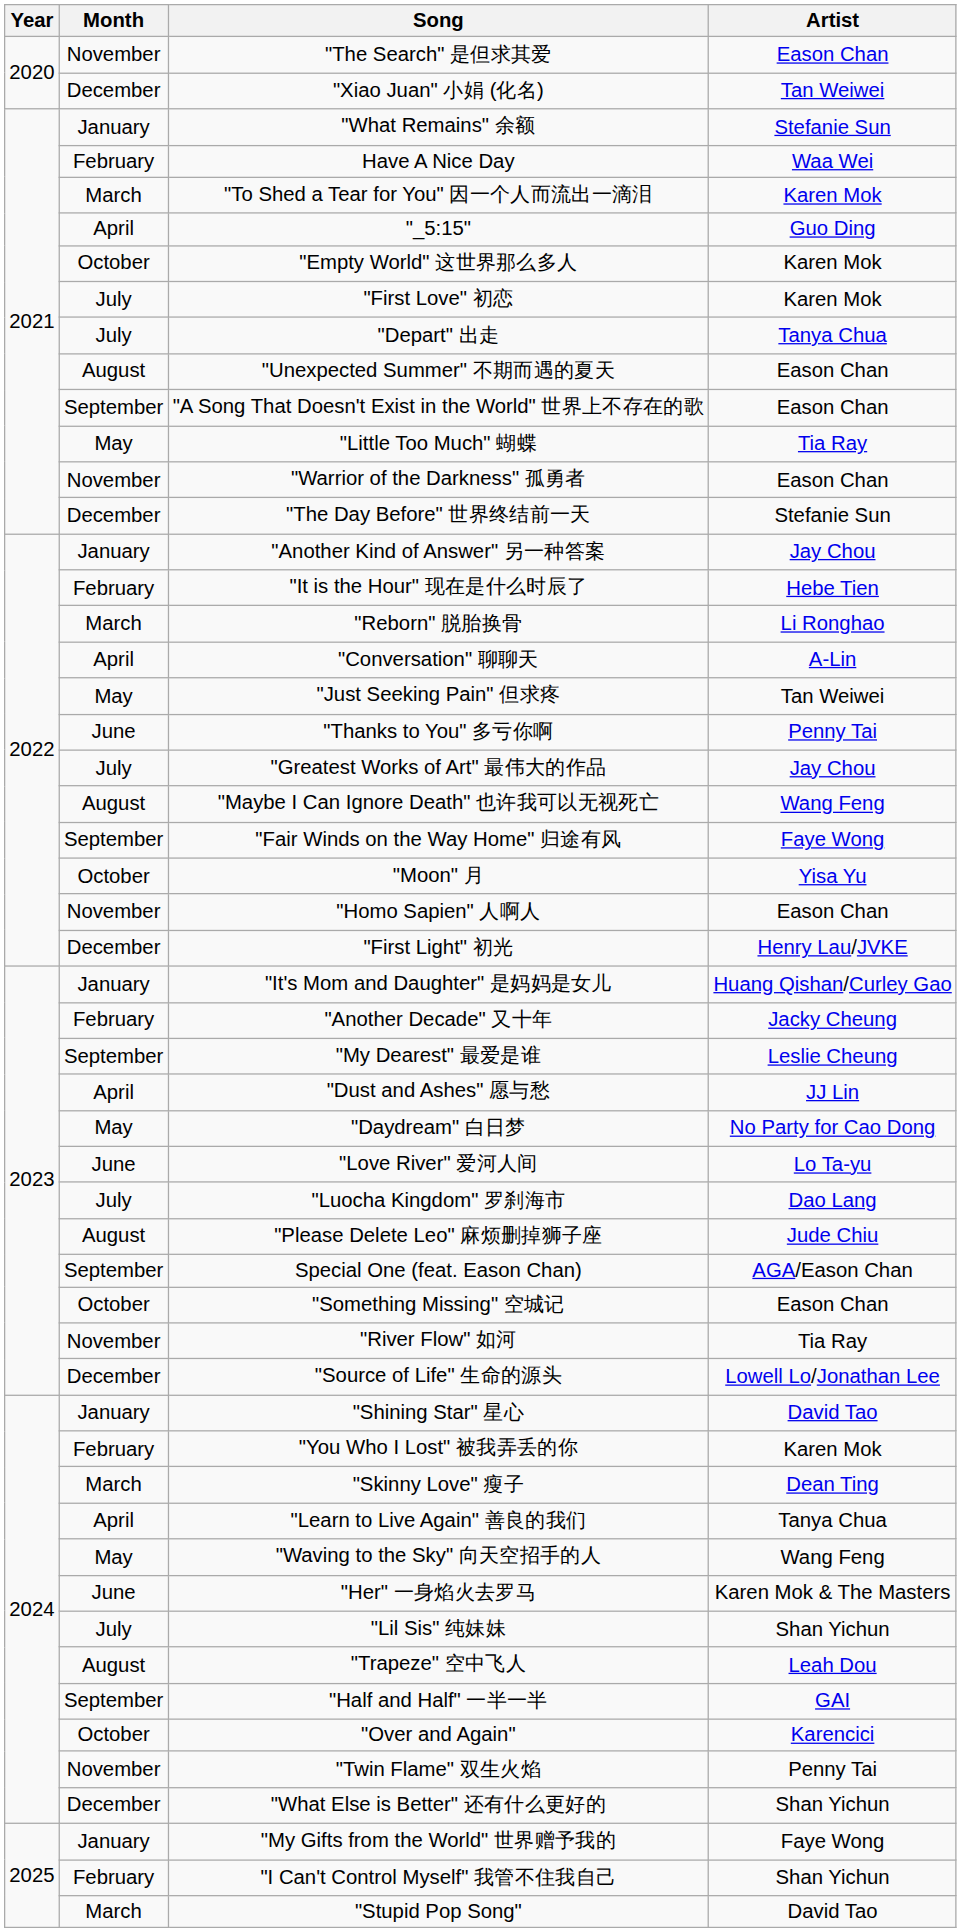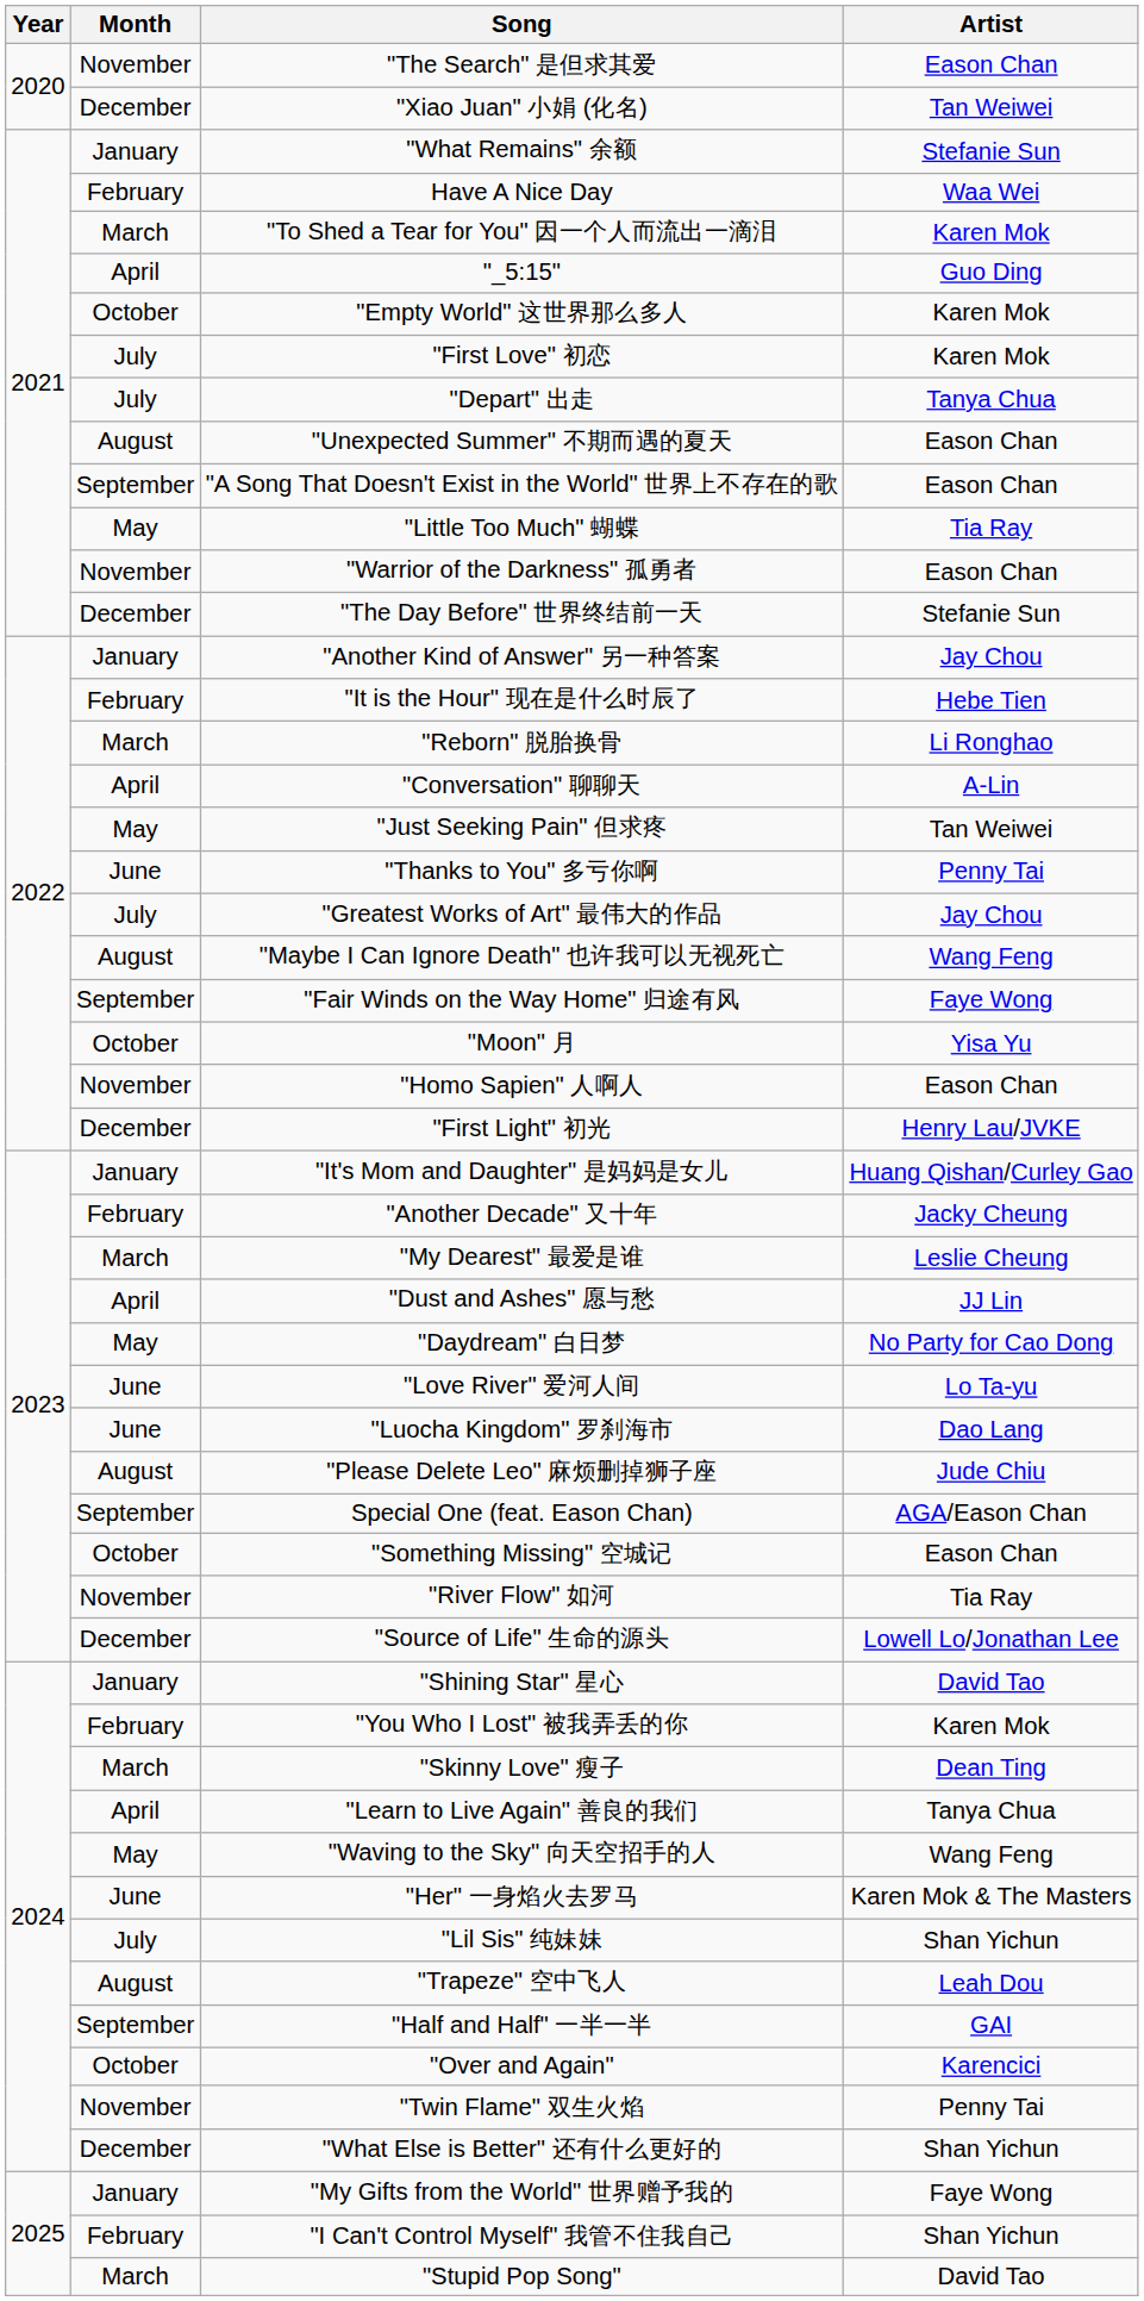 <table class="wikitable plainrowheaders" style="text-align:center">
 <tr>
 <th>Year</th>
 <th>Month</th>
 <th>Song</th>
 <th>Artist</th>
 </tr>
 <tr>
 <td rowspan="2">2020</td>
 <td>November</td>
 <td>"The Search" 是但求其爱</td>
 <td><a href='#'>Eason Chan</a></td>
 </tr>
 <tr>
 <td>December</td>
 <td>"Xiao Juan" 小娟 (化名)</td>
 <td><a href='#'>Tan Weiwei</a></td>
 </tr>
 <tr>
 <td rowspan="12">2021</td>
 <td>January</td>
 <td>"What Remains" 余额</td>
 <td><a href='#'>Stefanie Sun</a></td>
 </tr>
 <tr>
 <td>February</td>
 <td>Have A Nice Day</td>
 <td><a href='#'>Waa Wei</a></td>
 </tr>
 <tr>
 <td>March</td>
 <td>"To Shed a Tear for You" 因一个人而流出一滴泪</td>
 <td><a href='#'>Karen Mok</a></td>
 </tr>
 <tr>
 <td>April</td>
 <td>"_5:15"</td>
 <td><a href='#'>Guo Ding</a></td>
 </tr>
 <tr>
 <td>October</td>
 <td>"Empty World" 这世界那么多人</td>
 <td>Karen Mok</td>
 </tr>
 <tr>
 <td>July</td>
 <td>"First Love" 初恋</td>
 <td>Karen Mok</td>
 </tr>
 <tr>
 <td>July</td>
 <td>"Depart" 出走</td>
 <td><a href='#'>Tanya Chua</a></td>
 </tr>
 <tr>
 <td>August</td>
 <td>"Unexpected Summer" 不期而遇的夏天</td>
 <td>Eason Chan</td>
 </tr>
 <tr>
 <td>September</td>
 <td>"A Song That Doesn't Exist in the World" 世界上不存在的歌</td>
 <td>Eason Chan</td>
 </tr>
 <tr>
 <td>May</td>
 <td>"Little Too Much" 蝴蝶</td>
 <td><a href='#'>Tia Ray</a></td>
 </tr>
 <tr>
 <td>November</td>
 <td>"Warrior of the Darkness" 孤勇者</td>
 <td>Eason Chan</td>
 </tr>
 <tr>
 <td>December</td>
 <td>"The Day Before" 世界终结前一天</td>
 <td>Stefanie Sun</td>
 </tr>
 <tr>
 <td rowspan="12">2022</td>
 <td>January</td>
 <td>"Another Kind of Answer" 另一种答案</td>
 <td><a href='#'>Jay Chou</a></td>
 </tr>
 <tr>
 <td>February</td>
 <td>"It is the Hour" 现在是什么时辰了</td>
 <td><a href='#'>Hebe Tien</a></td>
 </tr>
 <tr>
 <td>March</td>
 <td>"Reborn" 脱胎换骨</td>
 <td><a href='#'>Li Ronghao</a></td>
 </tr>
 <tr>
 <td>April</td>
 <td>"Conversation" 聊聊天</td>
 <td><a href='#'>A-Lin</a></td>
 </tr>
 <tr>
 <td>May</td>
 <td>"Just Seeking Pain" 但求疼</td>
 <td>Tan Weiwei</td>
 </tr>
 <tr>
 <td>June</td>
 <td>"Thanks to You" 多亏你啊</td>
 <td><a href='#'>Penny Tai</a></td>
 </tr>
 <tr>
 <td>July</td>
 <td>"Greatest Works of Art" 最伟大的作品</td>
 <td><a href='#'>Jay Chou</a></td>
 </tr>
 <tr>
 <td>August</td>
 <td>"Maybe I Can Ignore Death" 也许我可以无视死亡</td>
 <td><a href='#'>Wang Feng</a></td>
 </tr>
 <tr>
 <td>September</td>
 <td>"Fair Winds on the Way Home" 归途有风</td>
 <td><a href='#'>Faye Wong</a></td>
 </tr>
 <tr>
 <td>October</td>
 <td>"Moon" 月</td>
 <td><a href='#'>Yisa Yu</a></td>
 </tr>
 <tr>
 <td>November</td>
 <td>"Homo Sapien" 人啊人</td>
 <td>Eason Chan</td>
 </tr>
 <tr>
 <td>December</td>
 <td>"First Light" 初光</td>
 <td><a href='#'>Henry Lau</a>/<a href='#'>JVKE</a></td>
 </tr>
 <tr>
 <td rowspan="12">2023</td>
 <td>January</td>
 <td>"It's Mom and Daughter" 是妈妈是女儿</td>
 <td><a href='#'>Huang Qishan</a>/<a href='#'>Curley Gao</a></td>
 </tr>
 <tr>
 <td>February</td>
 <td>"Another Decade" 又十年</td>
 <td><a href='#'>Jacky Cheung</a></td>
 </tr>
 <tr>
-<td>September</td>
+<td>March</td>
 <td>"My Dearest" 最爱是谁</td>
 <td><a href='#'>Leslie Cheung</a></td>
 </tr>
 <tr>
 <td>April</td>
 <td>"Dust and Ashes" 愿与愁</td>
 <td><a href='#'>JJ Lin</a></td>
 </tr>
 <tr>
 <td>May</td>
 <td>"Daydream" 白日梦</td>
 <td><a href='#'>No Party for Cao Dong</a></td>
 </tr>
 <tr>
 <td>June</td>
 <td>"Love River" 爱河人间</td>
 <td><a href='#'>Lo Ta-yu</a></td>
 </tr>
 <tr>
-<td>July</td>
+<td>June</td>
 <td>"Luocha Kingdom" 罗刹海市</td>
 <td><a href='#'>Dao Lang</a></td>
 </tr>
 <tr>
 <td>August</td>
 <td>"Please Delete Leo" 麻烦删掉狮子座</td>
 <td><a href='#'>Jude Chiu</a></td>
 </tr>
 <tr>
 <td>September</td>
 <td>Special One (feat. Eason Chan)</td>
 <td><a href='#'>AGA</a>/Eason Chan</td>
 </tr>
 <tr>
 <td>October</td>
 <td>"Something Missing" 空城记</td>
 <td>Eason Chan</td>
 </tr>
 <tr>
 <td>November</td>
 <td>"River Flow" 如河</td>
 <td>Tia Ray</td>
 </tr>
 <tr>
 <td>December</td>
 <td>"Source of Life" 生命的源头</td>
 <td><a href='#'>Lowell Lo</a>/<a href='#'>Jonathan Lee</a></td>
 </tr>
 <tr>
 <td rowspan="12">2024</td>
 <td>January</td>
 <td>"Shining Star" 星心</td>
 <td><a href='#'>David Tao</a></td>
 </tr>
 <tr>
 <td>February</td>
 <td>"You Who I Lost" 被我弄丢的你</td>
 <td>Karen Mok</td>
 </tr>
 <tr>
 <td>March</td>
 <td>"Skinny Love" 瘦子</td>
 <td><a href='#'>Dean Ting</a></td>
 </tr>
 <tr>
 <td>April</td>
 <td>"Learn to Live Again" 善良的我们</td>
 <td>Tanya Chua</td>
 </tr>
 <tr>
 <td>May</td>
 <td>"Waving to the Sky" 向天空招手的人</td>
 <td>Wang Feng</td>
 </tr>
 <tr>
 <td>June</td>
 <td>"Her" 一身焰火去罗马</td>
 <td>Karen Mok & The Masters</td>
 </tr>
 <tr>
 <td>July</td>
 <td>"Lil Sis" 纯妹妹</td>
 <td>Shan Yichun</td>
 </tr>
 <tr>
 <td>August</td>
 <td>"Trapeze" 空中飞人</td>
 <td><a href='#'>Leah Dou</a></td>
 </tr>
 <tr>
 <td>September</td>
 <td>"Half and Half" 一半一半</td>
 <td><a href='#'>GAI</a></td>
 </tr>
 <tr>
 <td>October</td>
 <td>"Over and Again"</td>
 <td><a href='#'>Karencici</a></td>
 </tr>
 <tr>
 <td>November</td>
 <td>"Twin Flame" 双生火焰</td>
 <td>Penny Tai</td>
 </tr>
 <tr>
 <td>December</td>
 <td>"What Else is Better" 还有什么更好的</td>
 <td>Shan Yichun</td>
 </tr>
 <tr>
 <td rowspan="12">2025</td>
 <td>January</td>
 <td>"My Gifts from the World" 世界赠予我的</td>
 <td>Faye Wong</td>
 </tr>
 <tr>
 <td>February</td>
 <td>"I Can't Control Myself" 我管不住我自己</td>
 <td>Shan Yichun</td>
 </tr>
 <tr>
 <td>March</td>
 <td>"Stupid Pop Song"</td>
 <td>David Tao</td>
 </tr>
 </table>
